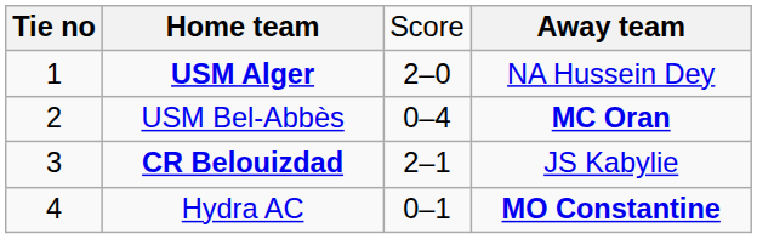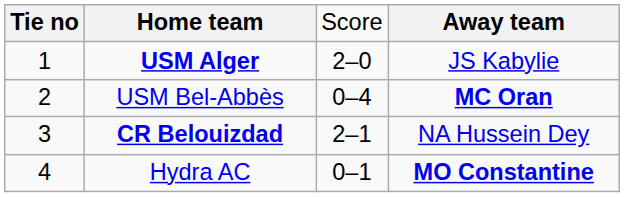 <table class="wikitable" style="text-align:center">
 <tr>
 <th>Tie no</th>
 <th width="150">Home team</th>
 <td>Score</td>
 <th width="150">Away team</th>
 </tr>
 <tr>
 <td>1</td>
 <td><strong><a href='#'>USM Alger</a></strong></td>
 <td>2–0</td>
-<td><a href='#'>NA Hussein Dey</a></td>
+<td><a href='#'>JS Kabylie</a></td>
 </tr>
 <tr>
 <td>2</td>
 <td><a href='#'>USM Bel-Abbès</a></td>
 <td>0–4</td>
 <td><strong><a href='#'>MC Oran</a></strong></td>
 </tr>
 <tr>
 <td>3</td>
 <td><strong><a href='#'>CR Belouizdad</a></strong></td>
 <td>2–1</td>
-<td><a href='#'>JS Kabylie</a></td>
+<td><a href='#'>NA Hussein Dey</a></td>
 </tr>
 <tr>
 <td>4</td>
 <td><a href='#'>Hydra AC</a></td>
 <td>0–1</td>
 <td><strong><a href='#'>MO Constantine</a></strong></td>
 </tr>
 </table>
